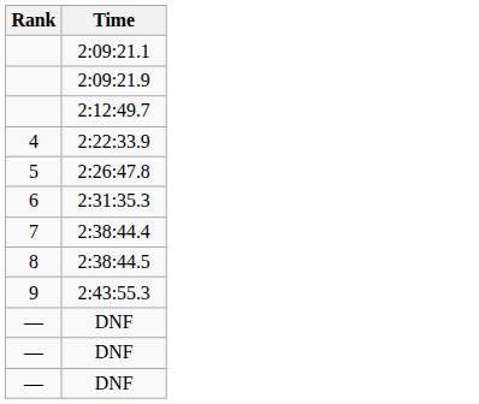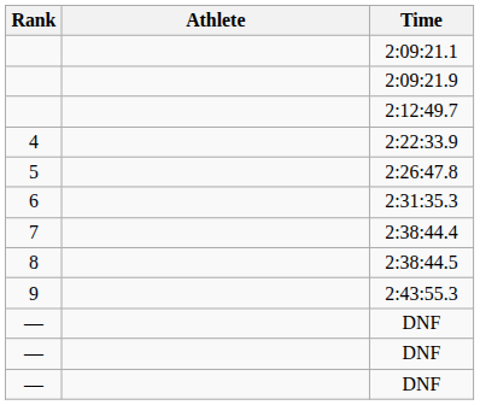 <table class=wikitable style="text-align:center">
 <tr>
 <th width=40>Rank</th>
+<th width=250>Athlete</th>
 <th width=80>Time</th>
 </tr>
 <tr>
 <td></td>
+<td align=left></td>
 <td>2:09:21.1</td>
 </tr>
 <tr>
 <td></td>
+<td align=left></td>
 <td>2:09:21.9</td>
 </tr>
 <tr>
 <td></td>
+<td align=left></td>
 <td>2:12:49.7</td>
 </tr>
 <tr>
 <td>4</td>
+<td align=left></td>
 <td>2:22:33.9</td>
 </tr>
 <tr>
 <td>5</td>
+<td align=left></td>
 <td>2:26:47.8</td>
 </tr>
 <tr>
 <td>6</td>
+<td align=left></td>
 <td>2:31:35.3</td>
 </tr>
 <tr>
 <td>7</td>
+<td align=left></td>
 <td>2:38:44.4</td>
 </tr>
 <tr>
 <td>8</td>
+<td align=left></td>
 <td>2:38:44.5</td>
 </tr>
 <tr>
 <td>9</td>
+<td align=left></td>
 <td>2:43:55.3</td>
 </tr>
 <tr>
 <td>—</td>
+<td align=left></td>
 <td>DNF</td>
 </tr>
 <tr>
 <td>—</td>
+<td align=left></td>
 <td>DNF</td>
 </tr>
 <tr>
 <td>—</td>
+<td align=left></td>
 <td>DNF</td>
 </tr>
 </table>
